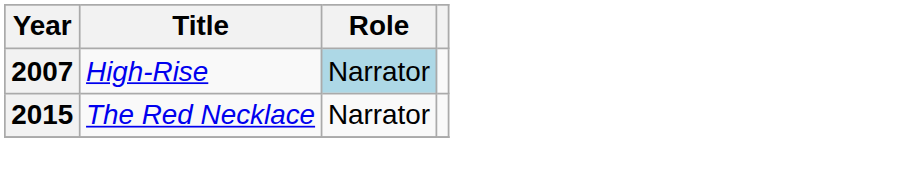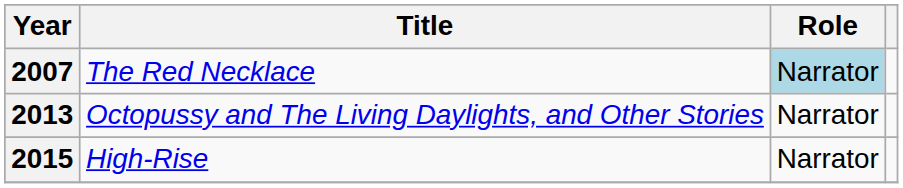 <table class="wikitable plainrowheaders" style="margin-right: 0;">
 <tr>
 <th scope="col">Year</th>
 <th scope="col">Title</th>
 <th scope="col">Role</th>
 <th scope="col"></th>
 </tr>
 <tr>
 <th scope="row">2007</th>
-<td><em><a href='#'>High-Rise</a></em></td>
+<td><em><a href='#'>The Red Necklace</a></em></td>
 <td style="background: lightblue;">Narrator</td>
 <td style="text-align: center;"></td>
 </tr>
 <tr>
+<th scope="row">2013</th>
+<td><em><a href='#'>Octopussy and The Living Daylights, and Other Stories</a></em></td>
+<td>Narrator</td>
+<td style="text-align: center;"></td>
+</tr>
+<tr>
 <th scope="row">2015</th>
-<td><em><a href='#'>The Red Necklace</a></em></td>
+<td><em><a href='#'>High-Rise</a></em></td>
 <td>Narrator</td>
 <td style="text-align: center;"></td>
 </tr>
 <tr>
 </tr>
 </table>
